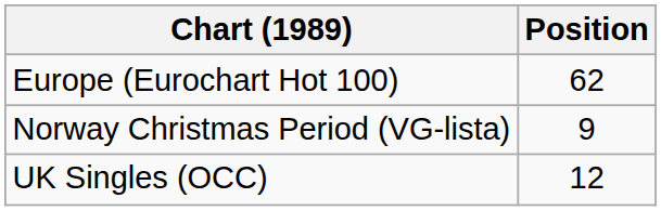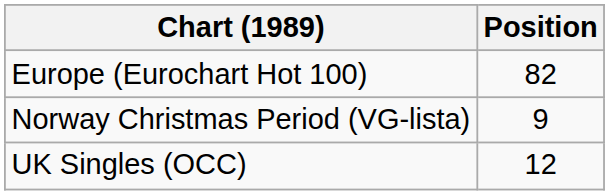 <table class="wikitable sortable">
 <tr>
 <th>Chart (1989)</th>
 <th>Position</th>
 </tr>
 <tr>
 <td align="left">Europe (Eurochart Hot 100)</td>
-<td style="text-align:center;">62</td>
+<td style="text-align:center;">82</td>
 </tr>
 <tr>
 <td align="left">Norway Christmas Period (VG-lista)</td>
 <td align="center">9</td>
 </tr>
 <tr>
 <td align="left">UK Singles (OCC)</td>
 <td align="center">12</td>
 </tr>
 </table>
